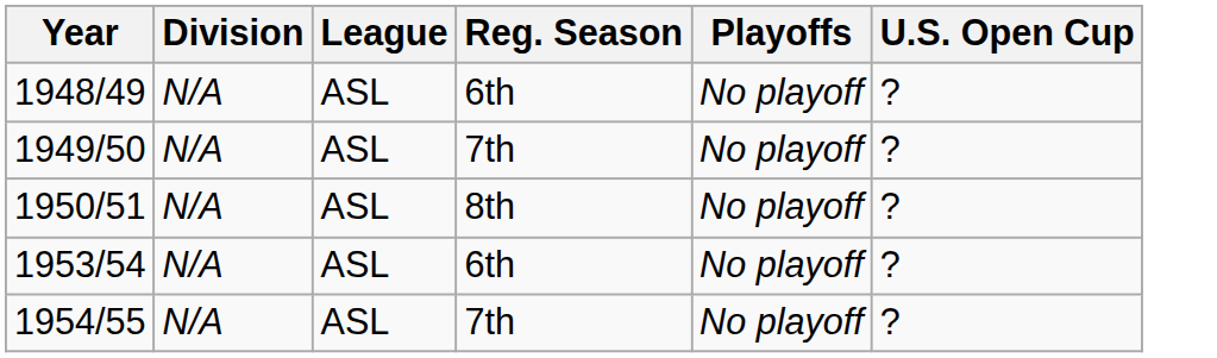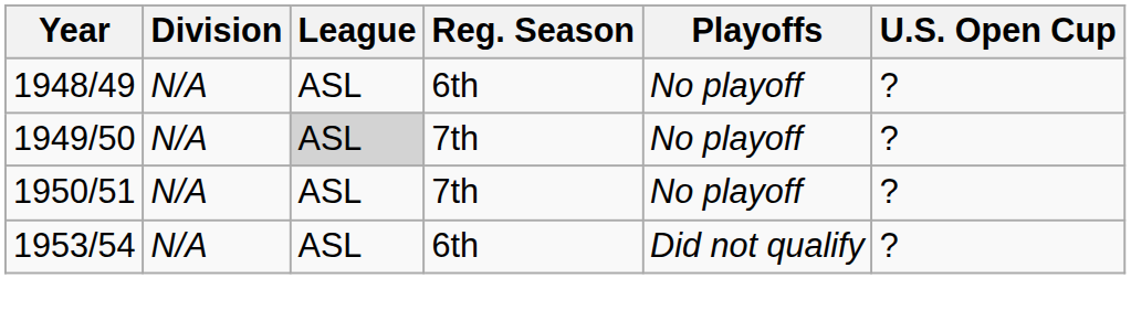 <table class="wikitable">
 <tr>
 <th>Year</th>
 <th>Division</th>
 <th>League</th>
 <th>Reg. Season</th>
 <th>Playoffs</th>
 <th>U.S. Open Cup</th>
 </tr>
 <tr>
 <td>1948/49</td>
 <td><em>N/A</em></td>
 <td>ASL</td>
 <td>6th</td>
 <td><em>No playoff</em></td>
 <td>?</td>
 </tr>
 <tr>
 <td>1949/50</td>
 <td><em>N/A</em></td>
-<td>ASL</td>
+<td style="background: lightgrey;">ASL</td>
 <td>7th</td>
 <td><em>No playoff</em></td>
 <td>?</td>
 </tr>
 <tr>
 <td>1950/51</td>
 <td><em>N/A</em></td>
 <td>ASL</td>
-<td>8th</td>
+<td>7th</td>
 <td><em>No playoff</em></td>
 <td>?</td>
 </tr>
 <tr>
 <td>1953/54</td>
 <td><em>N/A</em></td>
 <td>ASL</td>
 <td>6th</td>
-<td><em>No playoff</em></td>
-<td>?</td>
-</tr>
-<tr>
-<td>1954/55</td>
-<td><em>N/A</em></td>
-<td>ASL</td>
-<td>7th</td>
-<td><em>No playoff</em></td>
+<td><em>Did not qualify</em></td>
 <td>?</td>
 </tr>
 </table>
